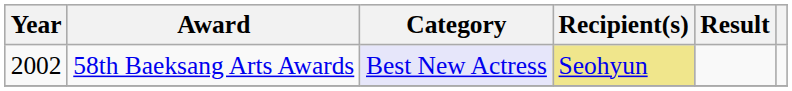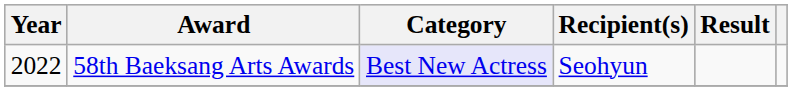 <table class="wikitable plainrowheaders sortable">
 <tr>
 <th scope="col">Year</th>
 <th scope="col">Award</th>
 <th scope="col">Category</th>
 <th scope="col">Recipient(s)</th>
 <th scope="col">Result</th>
 <th scope="col" class="unsortable"></th>
 </tr>
 <tr>
-<td rowspan="1">2002</td>
+<td rowspan="1">2022</td>
 <td scope="row" rowspan="1"><a href='#'>58th Baeksang Arts Awards</a></td>
 <td style="background: lavender;"><a href='#'>Best New Actress</a></td>
-<td style="background: khaki;"><a href='#'>Seohyun</a></td>
+<td><a href='#'>Seohyun</a></td>
 <td></td>
 <td rowspan="1"></td>
 </tr>
 <tr>
 </tr>
 </table>
